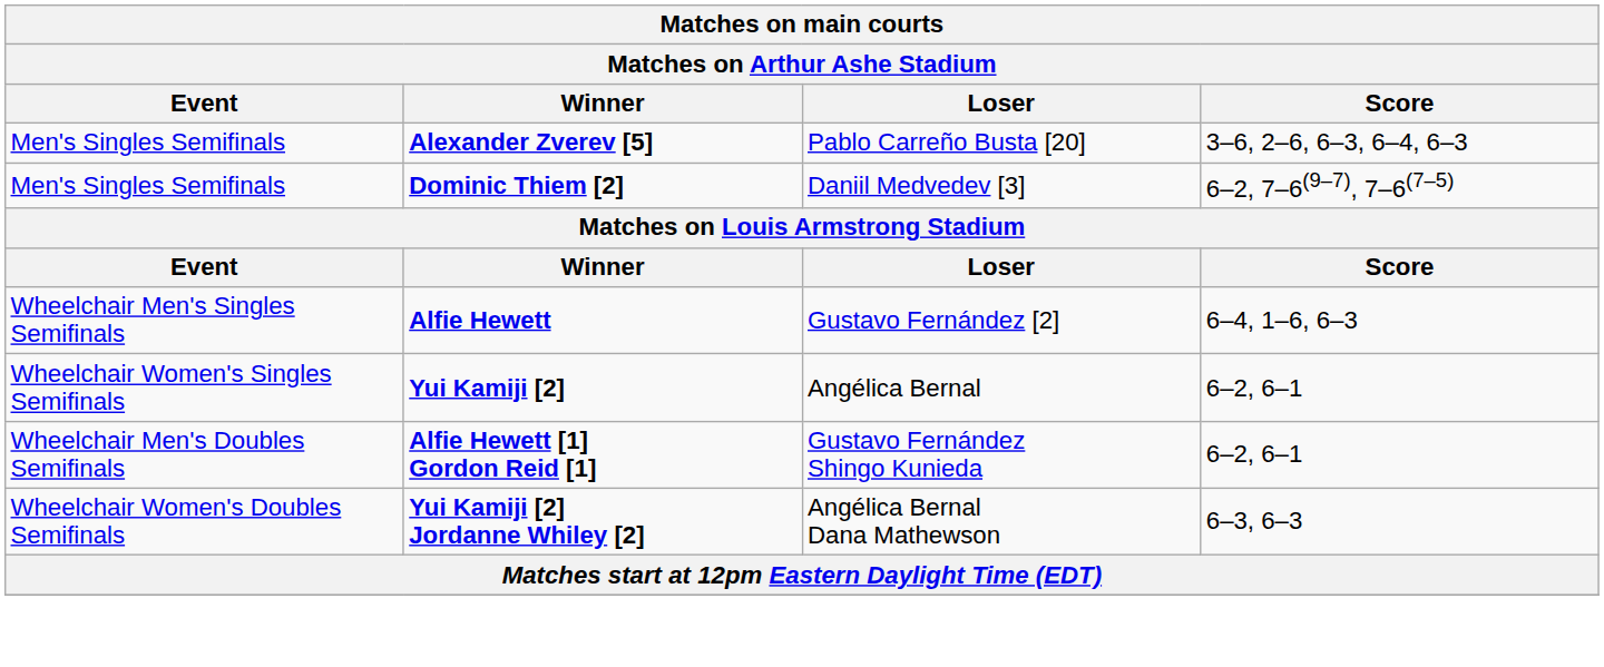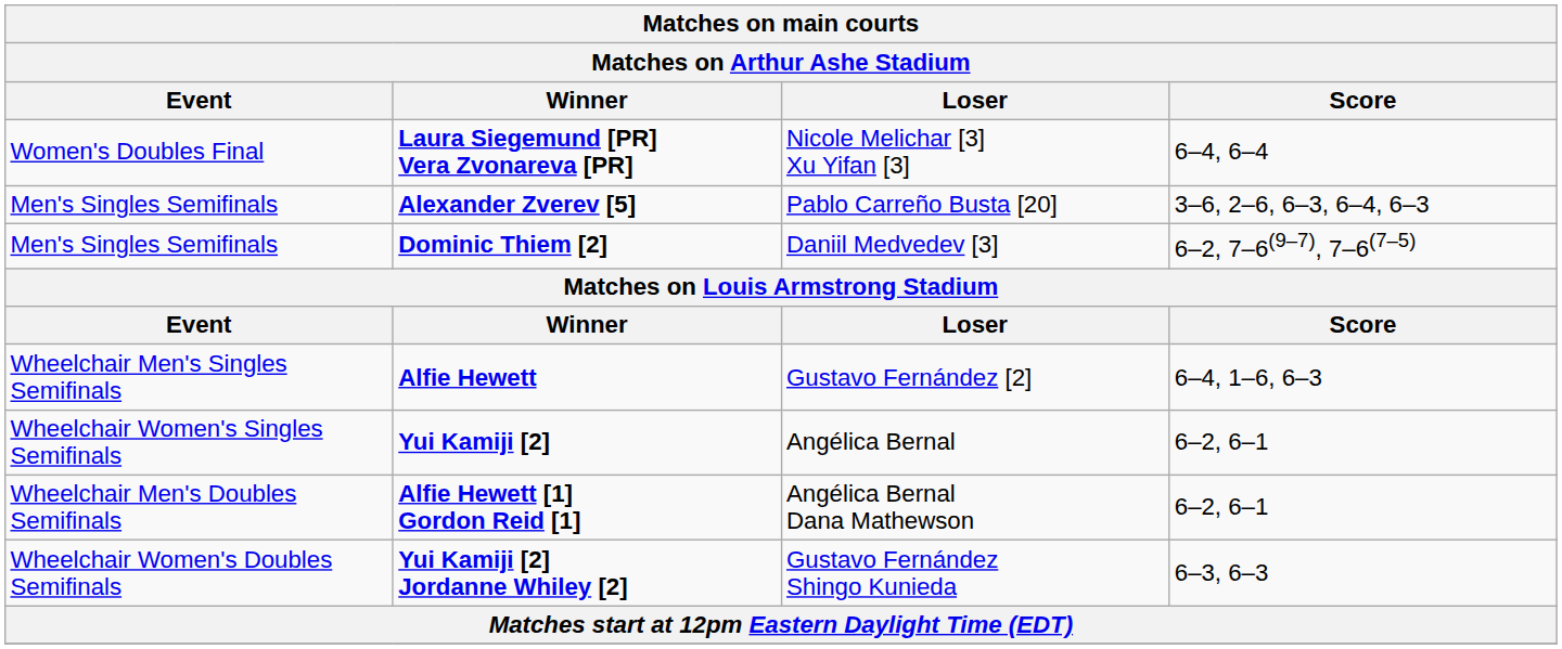 <table class="wikitable" style="margin:auto;">
 <tr>
 <th colspan="4" style="white-space:nowrap;">Matches on main courts</th>
 </tr>
 <tr>
 <th colspan="4"><strong>Matches on <a href='#'>Arthur Ashe Stadium</a></strong></th>
 </tr>
 <tr>
 <th width=250>Event</th>
 <th width=250>Winner</th>
 <th width=250>Loser</th>
 <th width=250>Score</th>
+</tr>
+<tr>
+<td><a href='#'>Women's Doubles Final</a></td>
+<td> <strong><a href='#'>Laura Siegemund</a> [PR] <br>  <a href='#'>Vera Zvonareva</a> [PR]</strong></td>
+<td> <a href='#'>Nicole Melichar</a> [3] <br>  <a href='#'>Xu Yifan</a> [3]</td>
+<td>6–4, 6–4</td>
 </tr>
 <tr>
 <td><a href='#'>Men's Singles Semifinals</a></td>
 <td><strong> <a href='#'>Alexander Zverev</a> [5]</strong></td>
 <td> <a href='#'>Pablo Carreño Busta</a> [20]</td>
 <td>3–6, 2–6, 6–3, 6–4, 6–3</td>
 </tr>
 <tr>
 <td><a href='#'>Men's Singles Semifinals</a></td>
 <td><strong> <a href='#'>Dominic Thiem</a> [2]</strong></td>
 <td> <a href='#'>Daniil Medvedev</a> [3]</td>
 <td>6–2, 7–6<sup>(9–7)</sup>, 7–6<sup>(7–5)</sup></td>
 </tr>
 <tr>
 <th colspan="4"><strong>Matches on <a href='#'>Louis Armstrong Stadium</a></strong></th>
 </tr>
 <tr>
 <th width=250>Event</th>
 <th width=250>Winner</th>
 <th width=250>Loser</th>
 <th width=250>Score</th>
 </tr>
 <tr>
 <td><a href='#'>Wheelchair Men's Singles Semifinals</a></td>
 <td><strong> <a href='#'>Alfie Hewett</a></strong></td>
 <td> <a href='#'>Gustavo Fernández</a> [2]</td>
 <td>6–4, 1–6, 6–3</td>
 </tr>
 <tr>
 <td><a href='#'>Wheelchair Women's Singles Semifinals</a></td>
 <td><strong> <a href='#'>Yui Kamiji</a> [2]</strong></td>
 <td> Angélica Bernal</td>
 <td>6–2, 6–1</td>
 </tr>
 <tr>
 <td><a href='#'>Wheelchair Men's Doubles Semifinals</a></td>
 <td><strong> <a href='#'>Alfie Hewett</a> [1]</strong> <br>  <strong><a href='#'>Gordon Reid</a> [1]</strong></td>
-<td> <a href='#'>Gustavo Fernández</a> <br>  <a href='#'>Shingo Kunieda</a></td>
+<td> Angélica Bernal <br>  Dana Mathewson</td>
 <td>6–2, 6–1</td>
 </tr>
 <tr>
 <td><a href='#'>Wheelchair Women's Doubles Semifinals</a></td>
 <td><strong> <a href='#'>Yui Kamiji</a> [2]</strong> <br> <strong> <a href='#'>Jordanne Whiley</a> [2]</strong></td>
-<td> Angélica Bernal <br>  Dana Mathewson</td>
+<td> <a href='#'>Gustavo Fernández</a> <br>  <a href='#'>Shingo Kunieda</a></td>
 <td>6–3, 6–3</td>
 </tr>
 <tr>
 <th colspan=4><em>Matches start at 12pm <a href='#'>Eastern Daylight Time (EDT)</a></em></th>
 </tr>
 <tr>
 </tr>
 </table>
